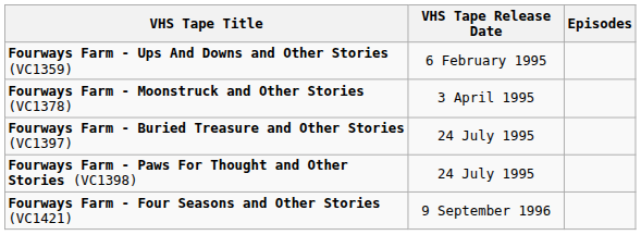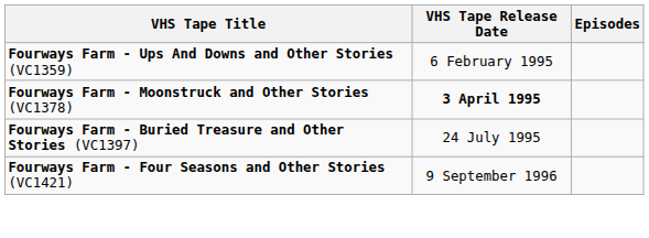 <table class="wikitable">
 <tr>
 <th>VHS Tape Title</th>
 <th>VHS Tape Release Date</th>
 <th>Episodes</th>
 </tr>
 <tr>
 <td><strong>Fourways Farm - Ups And Downs and Other Stories</strong> (VC1359)</td>
 <td style="text-align:center;">6 February 1995</td>
 <td style="text-align:center;"></td>
 </tr>
 <tr>
 <td><strong>Fourways Farm - Moonstruck and Other Stories</strong> (VC1378)</td>
-<td style="text-align:center;">3 April 1995</td>
+<td style="text-align:center;"><strong>3 April 1995</strong></td>
 <td style="text-align:center;"></td>
 </tr>
 <tr>
 <td><strong>Fourways Farm - Buried Treasure and Other Stories</strong> (VC1397)</td>
-<td style="text-align:center;">24 July 1995</td>
-<td style="text-align:center;"></td>
-</tr>
-<tr>
-<td><strong>Fourways Farm - Paws For Thought and Other Stories</strong> (VC1398)</td>
 <td style="text-align:center;">24 July 1995</td>
 <td style="text-align:center;"></td>
 </tr>
 <tr>
 <td><strong>Fourways Farm - Four Seasons and Other Stories </strong> (VC1421)</td>
 <td style="text-align:center;">9 September 1996</td>
 <td style="text-align:center;"></td>
 </tr>
 </table>
